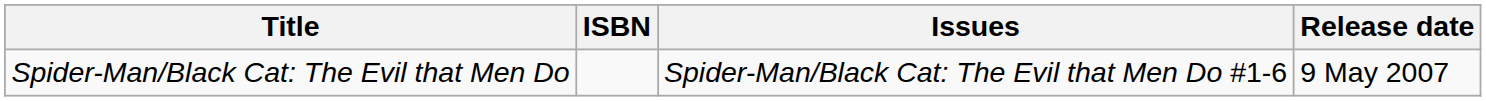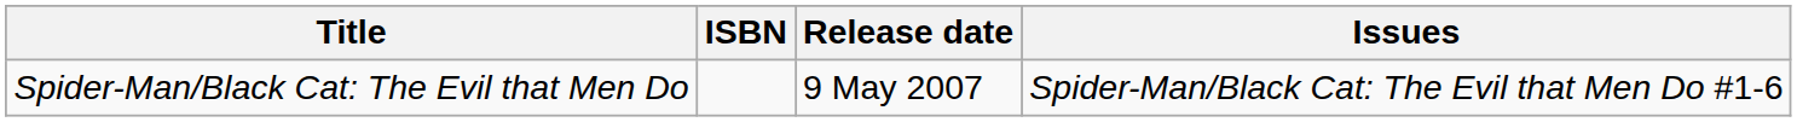 <table class="wikitable">
 <tr>
 <th>Title</th>
 <th>ISBN</th>
+<th>Release date</th>
 <th>Issues</th>
-<th>Release date</th>
 </tr>
 <tr>
 <td><em>Spider-Man/Black Cat: The Evil that Men Do</em></td>
 <td></td>
+<td>9 May 2007</td>
 <td><em>Spider-Man/Black Cat: The Evil that Men Do</em> #1-6</td>
-<td>9 May 2007</td>
 </tr>
 </table>
